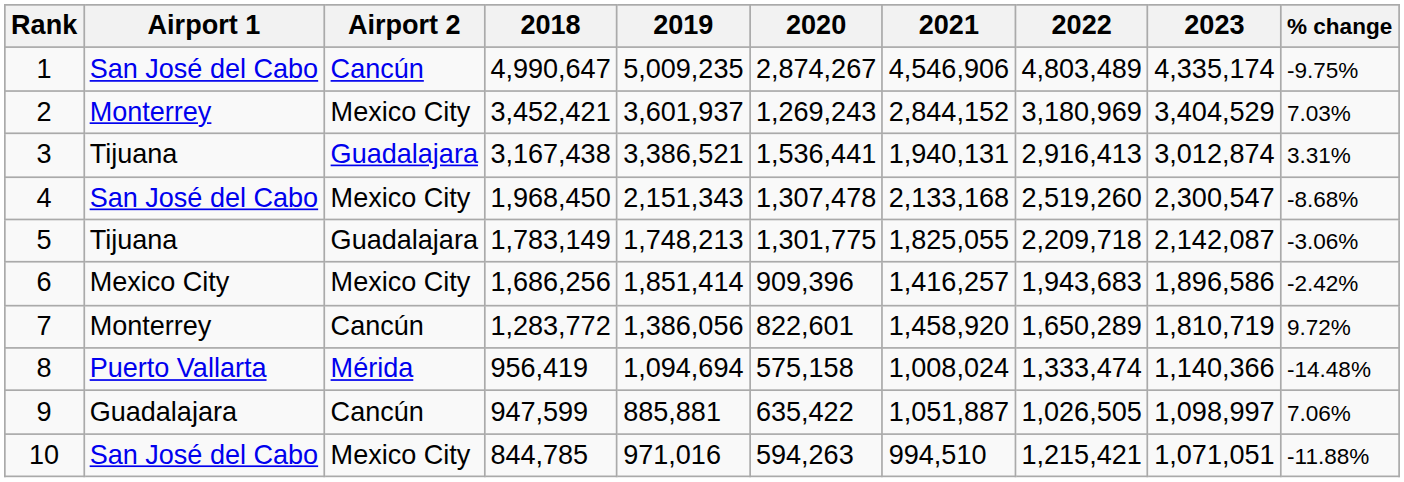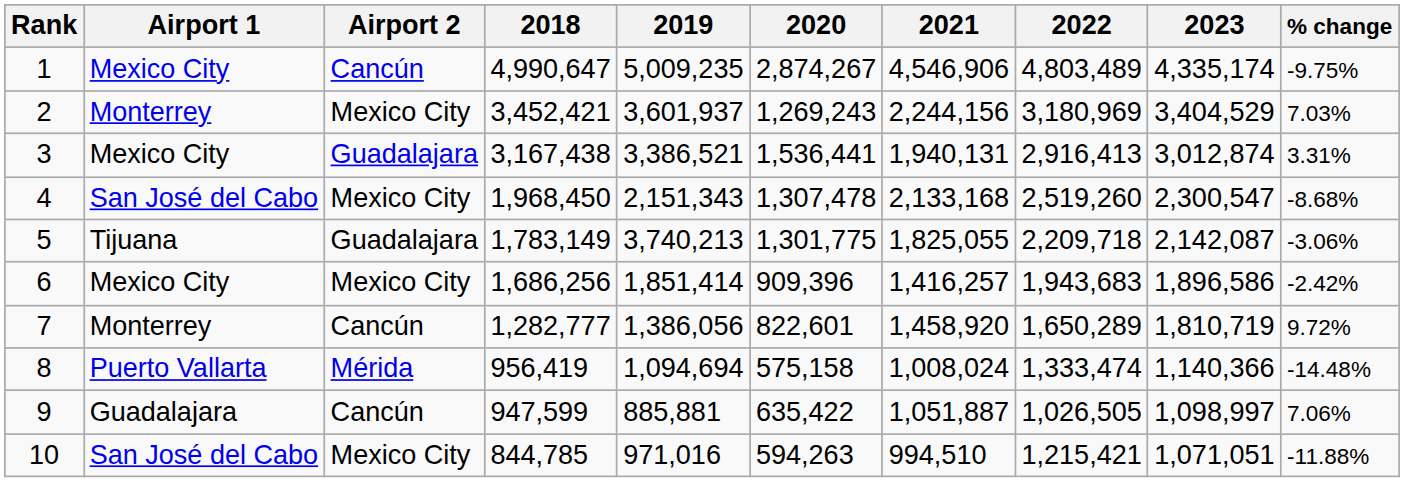 <table class="wikitable sortable">
 <tr style="background:lightgrey;">
 <th>Rank</th>
 <th>Airport 1</th>
 <th>Airport 2</th>
 <th>2018</th>
 <th>2019</th>
 <th>2020</th>
 <th>2021</th>
 <th>2022</th>
 <th>2023</th>
 <th><small>% change</small></th>
 </tr>
 <tr>
 <td align=center>1</td>
-<td> <a href='#'>San José del Cabo</a></td>
+<td> <a href='#'>Mexico City</a></td>
 <td> <a href='#'>Cancún</a></td>
 <td>4,990,647</td>
 <td>5,009,235</td>
 <td>2,874,267</td>
 <td>4,546,906</td>
 <td>4,803,489</td>
 <td>4,335,174</td>
 <td> <small>-9.75%</small></td>
 </tr>
 <tr>
 <td align=center>2</td>
 <td> <a href='#'>Monterrey</a></td>
 <td> Mexico City</td>
 <td>3,452,421</td>
 <td>3,601,937</td>
 <td>1,269,243</td>
-<td>2,844,152</td>
+<td>2,244,156</td>
 <td>3,180,969</td>
 <td>3,404,529</td>
 <td> <small>7.03%</small></td>
 </tr>
 <tr>
 <td align=center>3</td>
-<td> Tijuana</td>
+<td> Mexico City</td>
 <td> <a href='#'>Guadalajara</a></td>
 <td>3,167,438</td>
 <td>3,386,521</td>
 <td>1,536,441</td>
 <td>1,940,131</td>
 <td>2,916,413</td>
 <td>3,012,874</td>
 <td> <small>3.31%</small></td>
 </tr>
 <tr>
 <td align=center>4</td>
 <td> <a href='#'>San José del Cabo</a></td>
 <td> Mexico City</td>
 <td>1,968,450</td>
 <td>2,151,343</td>
 <td>1,307,478</td>
 <td>2,133,168</td>
 <td>2,519,260</td>
 <td>2,300,547</td>
 <td> <small>-8.68%</small></td>
 </tr>
 <tr>
 <td align=center>5</td>
 <td> Tijuana</td>
 <td> Guadalajara</td>
 <td>1,783,149</td>
-<td>1,748,213</td>
+<td>3,740,213</td>
 <td>1,301,775</td>
 <td>1,825,055</td>
 <td>2,209,718</td>
 <td>2,142,087</td>
 <td> <small>-3.06%</small></td>
 </tr>
 <tr>
 <td align=center>6</td>
 <td> Mexico City</td>
 <td> Mexico City</td>
 <td>1,686,256</td>
 <td>1,851,414</td>
 <td>909,396</td>
 <td>1,416,257</td>
 <td>1,943,683</td>
 <td>1,896,586</td>
 <td> <small>-2.42%</small></td>
 </tr>
 <tr>
 <td align=center>7</td>
 <td> Monterrey</td>
 <td> Cancún</td>
-<td>1,283,772</td>
+<td>1,282,777</td>
 <td>1,386,056</td>
 <td>822,601</td>
 <td>1,458,920</td>
 <td>1,650,289</td>
 <td>1,810,719</td>
 <td> <small>9.72%</small></td>
 </tr>
 <tr>
 <td align=center>8</td>
 <td> <a href='#'>Puerto Vallarta</a></td>
 <td> <a href='#'>Mérida</a></td>
 <td>956,419</td>
 <td>1,094,694</td>
 <td>575,158</td>
 <td>1,008,024</td>
 <td>1,333,474</td>
 <td>1,140,366</td>
 <td> <small>-14.48%</small></td>
 </tr>
 <tr>
 <td align=center>9</td>
 <td> Guadalajara</td>
 <td> Cancún</td>
 <td>947,599</td>
 <td>885,881</td>
 <td>635,422</td>
 <td>1,051,887</td>
 <td>1,026,505</td>
 <td>1,098,997</td>
 <td> <small>7.06%</small></td>
 </tr>
 <tr>
 <td align=center>10</td>
 <td> <a href='#'>San José del Cabo</a></td>
 <td> Mexico City</td>
 <td>844,785</td>
 <td>971,016</td>
 <td>594,263</td>
 <td>994,510</td>
 <td>1,215,421</td>
 <td>1,071,051</td>
 <td> <small>-11.88%</small><br></td>
 </tr>
 </table>
